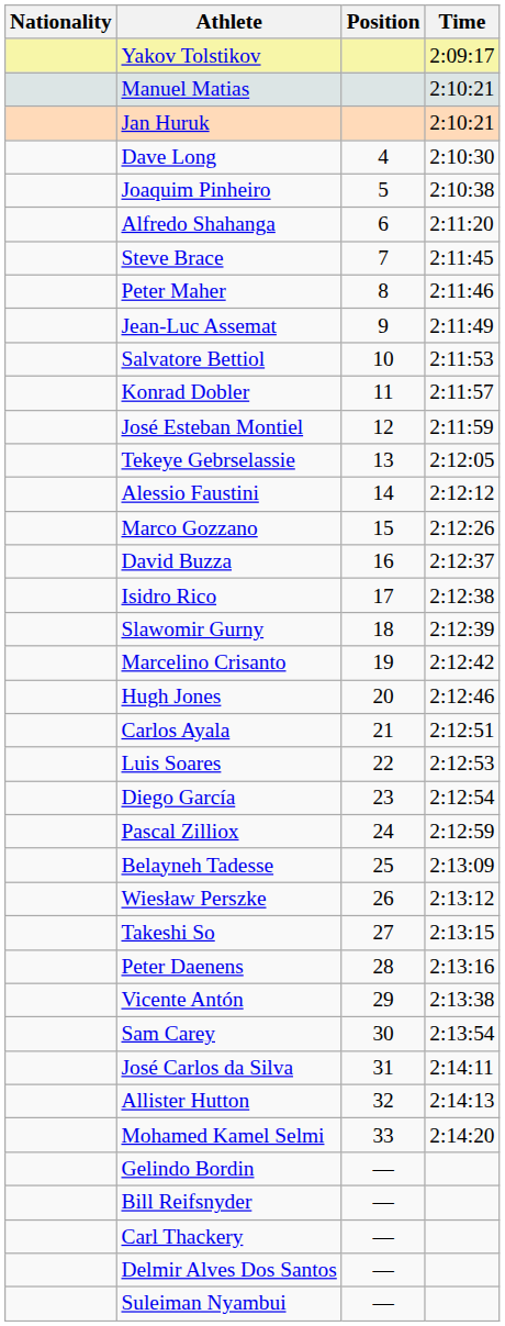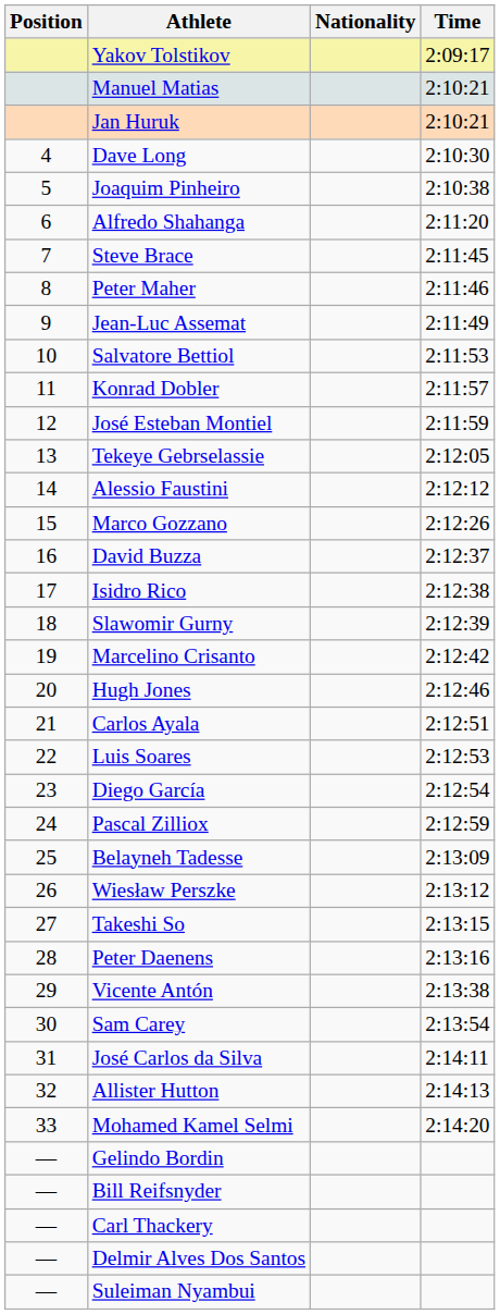 <table class="wikitable sortable">
 <tr>
+<th>Position</th>
+<th>Athlete</th>
 <th>Nationality</th>
-<th>Athlete</th>
-<th>Position</th>
 <th>Time</th>
 </tr>
 <tr bgcolor="#F7F6A8">
+<td align=center></td>
+<td><a href='#'>Yakov Tolstikov</a></td>
 <td></td>
-<td><a href='#'>Yakov Tolstikov</a></td>
-<td align=center></td>
 <td>2:09:17</td>
 </tr>
 <tr bgcolor="#DCE5E5">
+<td align=center></td>
+<td><a href='#'>Manuel Matias</a></td>
 <td></td>
-<td><a href='#'>Manuel Matias</a></td>
-<td align=center></td>
 <td>2:10:21</td>
 </tr>
 <tr bgcolor="#FFDAB9">
+<td align=center></td>
+<td><a href='#'>Jan Huruk</a></td>
 <td></td>
-<td><a href='#'>Jan Huruk</a></td>
-<td align=center></td>
 <td>2:10:21</td>
 </tr>
 <tr>
+<td align=center>4</td>
+<td><a href='#'>Dave Long</a></td>
 <td></td>
-<td><a href='#'>Dave Long</a></td>
-<td align=center>4</td>
 <td>2:10:30</td>
 </tr>
 <tr>
+<td align=center>5</td>
+<td><a href='#'>Joaquim Pinheiro</a></td>
 <td></td>
-<td><a href='#'>Joaquim Pinheiro</a></td>
-<td align=center>5</td>
 <td>2:10:38</td>
 </tr>
 <tr>
+<td align=center>6</td>
+<td><a href='#'>Alfredo Shahanga</a></td>
 <td></td>
-<td><a href='#'>Alfredo Shahanga</a></td>
-<td align=center>6</td>
 <td>2:11:20</td>
 </tr>
 <tr>
+<td align=center>7</td>
+<td><a href='#'>Steve Brace</a></td>
 <td></td>
-<td><a href='#'>Steve Brace</a></td>
-<td align=center>7</td>
 <td>2:11:45</td>
 </tr>
 <tr>
+<td align=center>8</td>
+<td><a href='#'>Peter Maher</a></td>
 <td></td>
-<td><a href='#'>Peter Maher</a></td>
-<td align=center>8</td>
 <td>2:11:46</td>
 </tr>
 <tr>
+<td align=center>9</td>
+<td><a href='#'>Jean-Luc Assemat</a></td>
 <td></td>
-<td><a href='#'>Jean-Luc Assemat</a></td>
-<td align=center>9</td>
 <td>2:11:49</td>
 </tr>
 <tr>
+<td align=center>10</td>
+<td><a href='#'>Salvatore Bettiol</a></td>
 <td></td>
-<td><a href='#'>Salvatore Bettiol</a></td>
-<td align=center>10</td>
 <td>2:11:53</td>
 </tr>
 <tr>
+<td align=center>11</td>
+<td><a href='#'>Konrad Dobler</a></td>
 <td></td>
-<td><a href='#'>Konrad Dobler</a></td>
-<td align=center>11</td>
 <td>2:11:57</td>
 </tr>
 <tr>
+<td align=center>12</td>
+<td><a href='#'>José Esteban Montiel</a></td>
 <td></td>
-<td><a href='#'>José Esteban Montiel</a></td>
-<td align=center>12</td>
 <td>2:11:59</td>
 </tr>
 <tr>
+<td align=center>13</td>
+<td><a href='#'>Tekeye Gebrselassie</a></td>
 <td></td>
-<td><a href='#'>Tekeye Gebrselassie</a></td>
-<td align=center>13</td>
 <td>2:12:05</td>
 </tr>
 <tr>
+<td align=center>14</td>
+<td><a href='#'>Alessio Faustini</a></td>
 <td></td>
-<td><a href='#'>Alessio Faustini</a></td>
-<td align=center>14</td>
 <td>2:12:12</td>
 </tr>
 <tr>
+<td align=center>15</td>
+<td><a href='#'>Marco Gozzano</a></td>
 <td></td>
-<td><a href='#'>Marco Gozzano</a></td>
-<td align=center>15</td>
 <td>2:12:26</td>
 </tr>
 <tr>
+<td align=center>16</td>
+<td><a href='#'>David Buzza</a></td>
 <td></td>
-<td><a href='#'>David Buzza</a></td>
-<td align=center>16</td>
 <td>2:12:37</td>
 </tr>
 <tr>
+<td align=center>17</td>
+<td><a href='#'>Isidro Rico</a></td>
 <td></td>
-<td><a href='#'>Isidro Rico</a></td>
-<td align=center>17</td>
 <td>2:12:38</td>
 </tr>
 <tr>
+<td align=center>18</td>
+<td><a href='#'>Slawomir Gurny</a></td>
 <td></td>
-<td><a href='#'>Slawomir Gurny</a></td>
-<td align=center>18</td>
 <td>2:12:39</td>
 </tr>
 <tr>
+<td align=center>19</td>
+<td><a href='#'>Marcelino Crisanto</a></td>
 <td></td>
-<td><a href='#'>Marcelino Crisanto</a></td>
-<td align=center>19</td>
 <td>2:12:42</td>
 </tr>
 <tr>
+<td align=center>20</td>
+<td><a href='#'>Hugh Jones</a></td>
 <td></td>
-<td><a href='#'>Hugh Jones</a></td>
-<td align=center>20</td>
 <td>2:12:46</td>
 </tr>
 <tr>
+<td align=center>21</td>
+<td><a href='#'>Carlos Ayala</a></td>
 <td></td>
-<td><a href='#'>Carlos Ayala</a></td>
-<td align=center>21</td>
 <td>2:12:51</td>
 </tr>
 <tr>
+<td align=center>22</td>
+<td><a href='#'>Luis Soares</a></td>
 <td></td>
-<td><a href='#'>Luis Soares</a></td>
-<td align=center>22</td>
 <td>2:12:53</td>
 </tr>
 <tr>
+<td align=center>23</td>
+<td><a href='#'>Diego García</a></td>
 <td></td>
-<td><a href='#'>Diego García</a></td>
-<td align=center>23</td>
 <td>2:12:54</td>
 </tr>
 <tr>
+<td align=center>24</td>
+<td><a href='#'>Pascal Zilliox</a></td>
 <td></td>
-<td><a href='#'>Pascal Zilliox</a></td>
-<td align=center>24</td>
 <td>2:12:59</td>
 </tr>
 <tr>
+<td align=center>25</td>
+<td><a href='#'>Belayneh Tadesse</a></td>
 <td></td>
-<td><a href='#'>Belayneh Tadesse</a></td>
-<td align=center>25</td>
 <td>2:13:09</td>
 </tr>
 <tr>
+<td align=center>26</td>
+<td><a href='#'>Wiesław Perszke</a></td>
 <td></td>
-<td><a href='#'>Wiesław Perszke</a></td>
-<td align=center>26</td>
 <td>2:13:12</td>
 </tr>
 <tr>
+<td align=center>27</td>
+<td><a href='#'>Takeshi So</a></td>
 <td></td>
-<td><a href='#'>Takeshi So</a></td>
-<td align=center>27</td>
 <td>2:13:15</td>
 </tr>
 <tr>
+<td align=center>28</td>
+<td><a href='#'>Peter Daenens</a></td>
 <td></td>
-<td><a href='#'>Peter Daenens</a></td>
-<td align=center>28</td>
 <td>2:13:16</td>
 </tr>
 <tr>
+<td align=center>29</td>
+<td><a href='#'>Vicente Antón</a></td>
 <td></td>
-<td><a href='#'>Vicente Antón</a></td>
-<td align=center>29</td>
 <td>2:13:38</td>
 </tr>
 <tr>
+<td align=center>30</td>
+<td><a href='#'>Sam Carey</a></td>
 <td></td>
-<td><a href='#'>Sam Carey</a></td>
-<td align=center>30</td>
 <td>2:13:54</td>
 </tr>
 <tr>
+<td align=center>31</td>
+<td><a href='#'>José Carlos da Silva</a></td>
 <td></td>
-<td><a href='#'>José Carlos da Silva</a></td>
-<td align=center>31</td>
 <td>2:14:11</td>
 </tr>
 <tr>
+<td align=center>32</td>
+<td><a href='#'>Allister Hutton</a></td>
 <td></td>
-<td><a href='#'>Allister Hutton</a></td>
-<td align=center>32</td>
 <td>2:14:13</td>
 </tr>
 <tr>
+<td align=center>33</td>
+<td><a href='#'>Mohamed Kamel Selmi</a></td>
 <td></td>
-<td><a href='#'>Mohamed Kamel Selmi</a></td>
-<td align=center>33</td>
 <td>2:14:20</td>
 </tr>
 <tr>
+<td align=center>—</td>
+<td><a href='#'>Gelindo Bordin</a></td>
 <td></td>
-<td><a href='#'>Gelindo Bordin</a></td>
-<td align=center>—</td>
 <td></td>
 </tr>
 <tr>
+<td align=center>—</td>
+<td><a href='#'>Bill Reifsnyder</a></td>
 <td></td>
-<td><a href='#'>Bill Reifsnyder</a></td>
-<td align=center>—</td>
 <td></td>
 </tr>
 <tr>
+<td align=center>—</td>
+<td><a href='#'>Carl Thackery</a></td>
 <td></td>
-<td><a href='#'>Carl Thackery</a></td>
-<td align=center>—</td>
 <td></td>
 </tr>
 <tr>
+<td align=center>—</td>
+<td><a href='#'>Delmir Alves Dos Santos</a></td>
 <td></td>
-<td><a href='#'>Delmir Alves Dos Santos</a></td>
-<td align=center>—</td>
 <td></td>
 </tr>
 <tr>
+<td align=center>—</td>
+<td><a href='#'>Suleiman Nyambui</a></td>
 <td></td>
-<td><a href='#'>Suleiman Nyambui</a></td>
-<td align=center>—</td>
 <td></td>
 </tr>
 </table>
